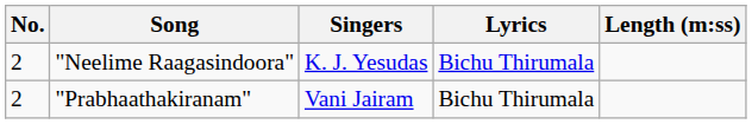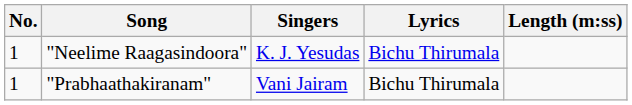 <table class="wikitable" style="font-size:95%;">
 <tr>
 <th>No.</th>
 <th>Song</th>
 <th>Singers</th>
 <th>Lyrics</th>
 <th>Length (m:ss)</th>
 </tr>
 <tr>
-<td>2</td>
+<td>1</td>
 <td>"Neelime Raagasindoora"</td>
 <td><a href='#'>K. J. Yesudas</a></td>
 <td><a href='#'>Bichu Thirumala</a></td>
 <td></td>
 </tr>
 <tr>
-<td>2</td>
+<td>1</td>
 <td>"Prabhaathakiranam"</td>
 <td><a href='#'>Vani Jairam</a></td>
 <td>Bichu Thirumala</td>
 <td></td>
 </tr>
 </table>
